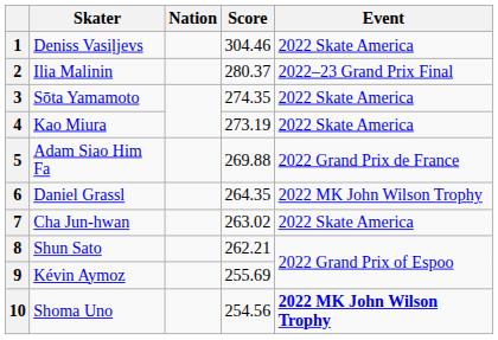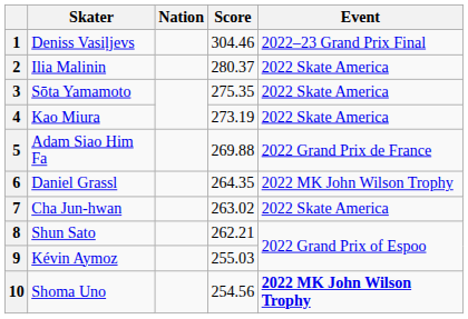 <table class="wikitable sortable" style="text-align:left; width:75%">
 <tr>
 <th scope="col"></th>
 <th scope="col">Skater</th>
 <th scope="col">Nation</th>
 <th scope="col">Score</th>
 <th scope="col">Event</th>
 </tr>
 <tr>
 <th scope="row">1</th>
 <td><a href='#'>Deniss Vasiļjevs</a></td>
 <td></td>
 <td style="text-align:center;">304.46</td>
-<td><a href='#'>2022 Skate America</a></td>
+<td><a href='#'>2022–23 Grand Prix Final</a></td>
 </tr>
 <tr>
 <th scope="row">2</th>
 <td><a href='#'>Ilia Malinin</a></td>
 <td></td>
 <td style="text-align:center;">280.37</td>
-<td><a href='#'>2022–23 Grand Prix Final</a></td>
+<td><a href='#'>2022 Skate America</a></td>
 </tr>
 <tr>
 <th scope="row">3</th>
 <td><a href='#'>Sōta Yamamoto</a></td>
 <td rowspan="2"></td>
-<td style="text-align:center;">274.35</td>
+<td style="text-align:center;">275.35</td>
 <td><a href='#'>2022 Skate America</a></td>
 </tr>
 <tr>
 <th scope="row">4</th>
 <td><a href='#'>Kao Miura</a></td>
 <td style="text-align:center;">273.19</td>
 <td><a href='#'>2022 Skate America</a></td>
 </tr>
 <tr>
 <th scope="row">5</th>
 <td><a href='#'>Adam Siao Him Fa</a></td>
 <td></td>
 <td style="text-align:center;">269.88</td>
 <td><a href='#'>2022 Grand Prix de France</a></td>
 </tr>
 <tr>
 <th scope="row">6</th>
 <td><a href='#'>Daniel Grassl</a></td>
 <td></td>
 <td style="text-align:center;">264.35</td>
 <td><a href='#'>2022 MK John Wilson Trophy</a></td>
 </tr>
 <tr>
 <th scope="row">7</th>
 <td><a href='#'>Cha Jun-hwan</a></td>
 <td></td>
 <td style="text-align:center;">263.02</td>
 <td><a href='#'>2022 Skate America</a></td>
 </tr>
 <tr>
 <th scope="row">8</th>
 <td><a href='#'>Shun Sato</a></td>
 <td></td>
 <td style="text-align:center;">262.21</td>
 <td rowspan="2"><a href='#'>2022 Grand Prix of Espoo</a></td>
 </tr>
 <tr>
 <th scope="row">9</th>
 <td><a href='#'>Kévin Aymoz</a></td>
 <td></td>
-<td style="text-align:center;">255.69</td>
+<td style="text-align:center;">255.03</td>
 </tr>
 <tr>
 <th scope="row">10</th>
 <td><a href='#'>Shoma Uno</a></td>
 <td></td>
 <td style="text-align:center;">254.56</td>
 <td><strong><a href='#'>2022 MK John Wilson Trophy</a></strong></td>
 </tr>
 </table>
